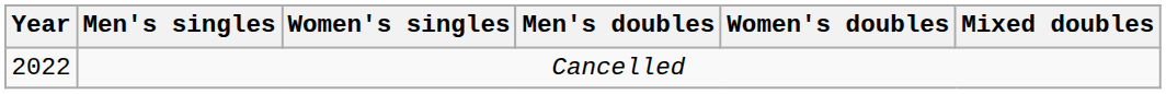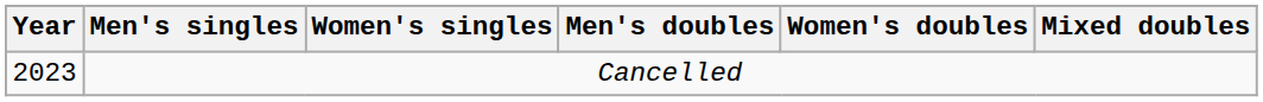 <table class=wikitable style="font-size:90%;">
 <tr>
 <th>Year</th>
 <th>Men's singles</th>
 <th>Women's singles</th>
 <th>Men's doubles</th>
 <th>Women's doubles</th>
 <th>Mixed doubles</th>
 </tr>
 <tr>
-<td>2022</td>
+<td>2023</td>
 <td colspan="5" align="center"><em>Cancelled</em></td>
 </tr>
 </table>
